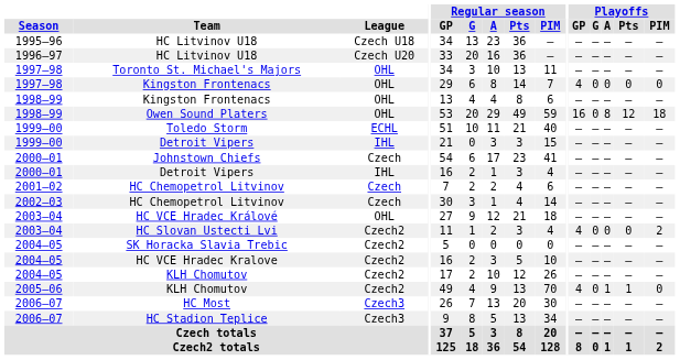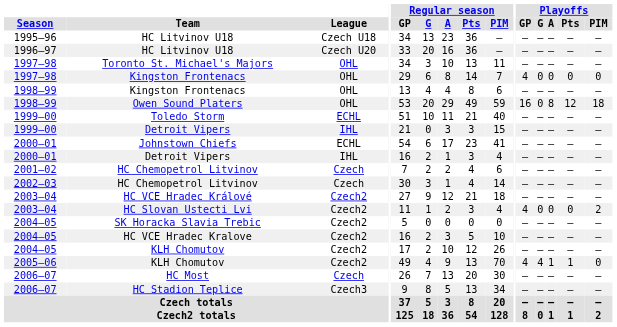 <table border="0" cellpadding="1" cellspacing="0" style="text-align:center; width:60em">
 <tr bgcolor="#e0e0e0">
 <th colspan="3" bgcolor="#ffffff"></th>
 <th rowspan="99" bgcolor="#ffffff"></th>
 <th colspan="5"><a href='#'>Regular season</a></th>
 <th rowspan="99" bgcolor="#ffffff"></th>
 <th colspan="5"><a href='#'>Playoffs</a></th>
 </tr>
 <tr bgcolor="#e0e0e0">
 <th><a href='#'>Season</a></th>
 <th>Team</th>
 <th>League</th>
 <th>GP</th>
 <th><a href='#'>G</a></th>
 <th><a href='#'>A</a></th>
 <th><a href='#'>Pts</a></th>
 <th><a href='#'>PIM</a></th>
 <th>GP</th>
 <th>G</th>
 <th>A</th>
 <th>Pts</th>
 <th>PIM</th>
 </tr>
 <tr>
 <td>1995–96</td>
 <td>HC Litvinov U18</td>
 <td>Czech U18</td>
 <td>34</td>
 <td>13</td>
 <td>23</td>
 <td>36</td>
 <td>—</td>
 <td>—</td>
 <td>—</td>
 <td>—</td>
 <td>—</td>
 <td>—</td>
 </tr>
 <tr bgcolor="#f0f0f0">
 <td>1996–97</td>
 <td>HC Litvinov U18</td>
 <td>Czech U20</td>
 <td>33</td>
 <td>20</td>
 <td>16</td>
 <td>36</td>
 <td>—</td>
 <td>—</td>
 <td>—</td>
 <td>—</td>
 <td>—</td>
 <td>—</td>
 </tr>
 <tr>
 <td><a href='#'>1997–98</a></td>
 <td><a href='#'>Toronto St. Michael's Majors</a></td>
 <td><a href='#'>OHL</a></td>
 <td>34</td>
 <td>3</td>
 <td>10</td>
 <td>13</td>
 <td>11</td>
 <td>—</td>
 <td>—</td>
 <td>—</td>
 <td>—</td>
 <td>—</td>
 </tr>
 <tr bgcolor="#f0f0f0">
 <td><a href='#'>1997–98</a></td>
 <td><a href='#'>Kingston Frontenacs</a></td>
 <td>OHL</td>
 <td>29</td>
 <td>6</td>
 <td>8</td>
 <td>14</td>
 <td>7</td>
 <td>4</td>
 <td>0</td>
 <td>0</td>
 <td>0</td>
 <td>0</td>
 </tr>
 <tr>
 <td><a href='#'>1998–99</a></td>
 <td>Kingston Frontenacs</td>
 <td>OHL</td>
 <td>13</td>
 <td>4</td>
 <td>4</td>
 <td>8</td>
 <td>6</td>
 <td>—</td>
 <td>—</td>
 <td>—</td>
 <td>—</td>
 <td>—</td>
 </tr>
 <tr bgcolor="#f0f0f0">
 <td><a href='#'>1998–99</a></td>
 <td><a href='#'>Owen Sound Platers</a></td>
 <td>OHL</td>
 <td>53</td>
 <td>20</td>
 <td>29</td>
 <td>49</td>
 <td>59</td>
 <td>16</td>
 <td>0</td>
 <td>8</td>
 <td>12</td>
 <td>18</td>
 </tr>
 <tr>
 <td><a href='#'>1999–00</a></td>
 <td><a href='#'>Toledo Storm</a></td>
 <td><a href='#'>ECHL</a></td>
 <td>51</td>
 <td>10</td>
 <td>11</td>
 <td>21</td>
 <td>40</td>
 <td>—</td>
 <td>—</td>
 <td>—</td>
 <td>—</td>
 <td>—</td>
 </tr>
 <tr bgcolor="#f0f0f0">
 <td><a href='#'>1999–00</a></td>
 <td><a href='#'>Detroit Vipers</a></td>
 <td><a href='#'>IHL</a></td>
 <td>21</td>
 <td>0</td>
 <td>3</td>
 <td>3</td>
 <td>15</td>
 <td>—</td>
 <td>—</td>
 <td>—</td>
 <td>—</td>
 <td>—</td>
 </tr>
 <tr>
 <td><a href='#'>2000–01</a></td>
 <td><a href='#'>Johnstown Chiefs</a></td>
-<td>Czech</td>
+<td>ECHL</td>
 <td>54</td>
 <td>6</td>
 <td>17</td>
 <td>23</td>
 <td>41</td>
 <td>—</td>
 <td>—</td>
 <td>—</td>
 <td>—</td>
 <td>—</td>
 </tr>
 <tr bgcolor="#f0f0f0">
 <td><a href='#'>2000–01</a></td>
 <td>Detroit Vipers</td>
 <td>IHL</td>
 <td>16</td>
 <td>2</td>
 <td>1</td>
 <td>3</td>
 <td>4</td>
 <td>—</td>
 <td>—</td>
 <td>—</td>
 <td>—</td>
 <td>—</td>
 </tr>
 <tr>
 <td><a href='#'>2001–02</a></td>
 <td><a href='#'>HC Chemopetrol Litvinov</a></td>
 <td><a href='#'>Czech</a></td>
 <td>7</td>
 <td>2</td>
 <td>2</td>
 <td>4</td>
 <td>6</td>
 <td>—</td>
 <td>—</td>
 <td>—</td>
 <td>—</td>
 <td>—</td>
 </tr>
 <tr bgcolor="#f0f0f0">
 <td><a href='#'>2002–03</a></td>
 <td>HC Chemopetrol Litvinov</td>
 <td>Czech</td>
 <td>30</td>
 <td>3</td>
 <td>1</td>
 <td>4</td>
 <td>14</td>
 <td>—</td>
 <td>—</td>
 <td>—</td>
 <td>—</td>
 <td>—</td>
 </tr>
 <tr>
 <td><a href='#'>2003–04</a></td>
 <td><a href='#'>HC VCE Hradec Králové</a></td>
-<td>OHL</td>
+<td><a href='#'>Czech2</a></td>
 <td>27</td>
 <td>9</td>
 <td>12</td>
 <td>21</td>
 <td>18</td>
 <td>—</td>
 <td>—</td>
 <td>—</td>
 <td>—</td>
 <td>—</td>
 </tr>
 <tr bgcolor="#f0f0f0">
 <td><a href='#'>2003–04</a></td>
 <td><a href='#'>HC Slovan Ustecti Lvi</a></td>
 <td>Czech2</td>
 <td>11</td>
 <td>1</td>
 <td>2</td>
 <td>3</td>
 <td>4</td>
 <td>4</td>
 <td>0</td>
 <td>0</td>
 <td>0</td>
 <td>2</td>
 </tr>
 <tr>
 <td><a href='#'>2004–05</a></td>
 <td><a href='#'>SK Horacka Slavia Trebic</a></td>
 <td>Czech2</td>
 <td>5</td>
 <td>0</td>
 <td>0</td>
 <td>0</td>
 <td>0</td>
 <td>—</td>
 <td>—</td>
 <td>—</td>
 <td>—</td>
 <td>—</td>
 </tr>
 <tr bgcolor="#f0f0f0">
 <td><a href='#'>2004–05</a></td>
 <td>HC VCE Hradec Kralove</td>
 <td>Czech2</td>
 <td>16</td>
 <td>2</td>
 <td>3</td>
 <td>5</td>
 <td>10</td>
 <td>—</td>
 <td>—</td>
 <td>—</td>
 <td>—</td>
 <td>—</td>
 </tr>
 <tr>
 <td><a href='#'>2004–05</a></td>
 <td><a href='#'>KLH Chomutov</a></td>
 <td>Czech2</td>
 <td>17</td>
 <td>2</td>
 <td>10</td>
 <td>12</td>
 <td>26</td>
 <td>—</td>
 <td>—</td>
 <td>—</td>
 <td>—</td>
 <td>—</td>
 </tr>
 <tr bgcolor="#f0f0f0">
 <td><a href='#'>2005–06</a></td>
 <td>KLH Chomutov</td>
 <td>Czech2</td>
 <td>49</td>
 <td>4</td>
 <td>9</td>
 <td>13</td>
 <td>70</td>
 <td>4</td>
-<td>0</td>
+<td>4</td>
 <td>1</td>
 <td>1</td>
 <td>0</td>
 </tr>
 <tr>
 <td><a href='#'>2006–07</a></td>
 <td><a href='#'>HC Most</a></td>
-<td><a href='#'>Czech3</a></td>
+<td><a href='#'>Czech</a></td>
 <td>26</td>
 <td>7</td>
 <td>13</td>
 <td>20</td>
 <td>30</td>
 <td>—</td>
 <td>—</td>
 <td>—</td>
 <td>—</td>
 <td>—</td>
 </tr>
 <tr bgcolor="#f0f0f0">
 <td><a href='#'>2006–07</a></td>
 <td><a href='#'>HC Stadion Teplice</a></td>
 <td>Czech3</td>
 <td>9</td>
 <td>8</td>
 <td>5</td>
 <td>13</td>
 <td>34</td>
 <td>—</td>
 <td>—</td>
 <td>—</td>
 <td>—</td>
 <td>—</td>
 </tr>
 <tr>
 </tr>
 <tr ALIGN="center" bgcolor="#e0e0e0">
 <th colspan="3">Czech totals</th>
 <th ALIGN="center">37</th>
 <th ALIGN="center">5</th>
 <th ALIGN="center">3</th>
 <th ALIGN="center">8</th>
 <th ALIGN="center">20</th>
 <th ALIGN="center">—</th>
 <th ALIGN="center">—</th>
 <th ALIGN="center">—</th>
 <th ALIGN="center">—</th>
 <th ALIGN="center">—</th>
 </tr>
 <tr>
 </tr>
 <tr ALIGN="center" bgcolor="#e0e0e0">
 <th colspan="3">Czech2 totals</th>
 <th ALIGN="center">125</th>
 <th ALIGN="center">18</th>
 <th ALIGN="center">36</th>
 <th ALIGN="center">54</th>
 <th ALIGN="center">128</th>
 <th ALIGN="center">8</th>
 <th ALIGN="center">0</th>
 <th ALIGN="center">1</th>
 <th ALIGN="center">1</th>
 <th ALIGN="center">2</th>
 </tr>
 </table>
